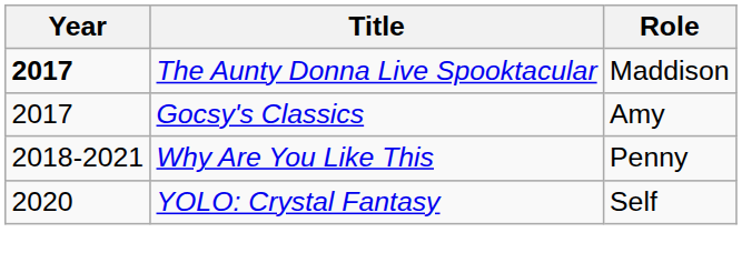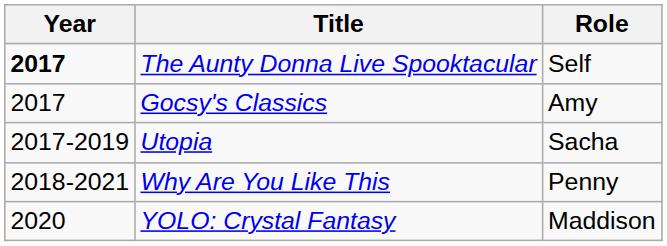 <table class="wikitable">
 <tr>
 <th>Year</th>
 <th>Title</th>
 <th>Role</th>
 </tr>
 <tr>
 <td><strong>2017</strong></td>
 <td><a href='#'><em>The Aunty Donna Live Spooktacular</em></a></td>
-<td>Maddison</td>
+<td>Self</td>
 </tr>
 <tr>
 <td>2017</td>
 <td><em><a href='#'>Gocsy's Classics</a></em></td>
 <td>Amy</td>
+</tr>
+<tr>
+<td>2017-2019</td>
+<td><em><a href='#'>Utopia</a></em></td>
+<td>Sacha</td>
 </tr>
 <tr>
 <td>2018-2021</td>
 <td><em><a href='#'>Why Are You Like This</a></em></td>
 <td>Penny</td>
 </tr>
 <tr>
 <td>2020</td>
 <td><em><a href='#'>YOLO: Crystal Fantasy</a></em></td>
-<td>Self</td>
+<td>Maddison</td>
 </tr>
 </table>
